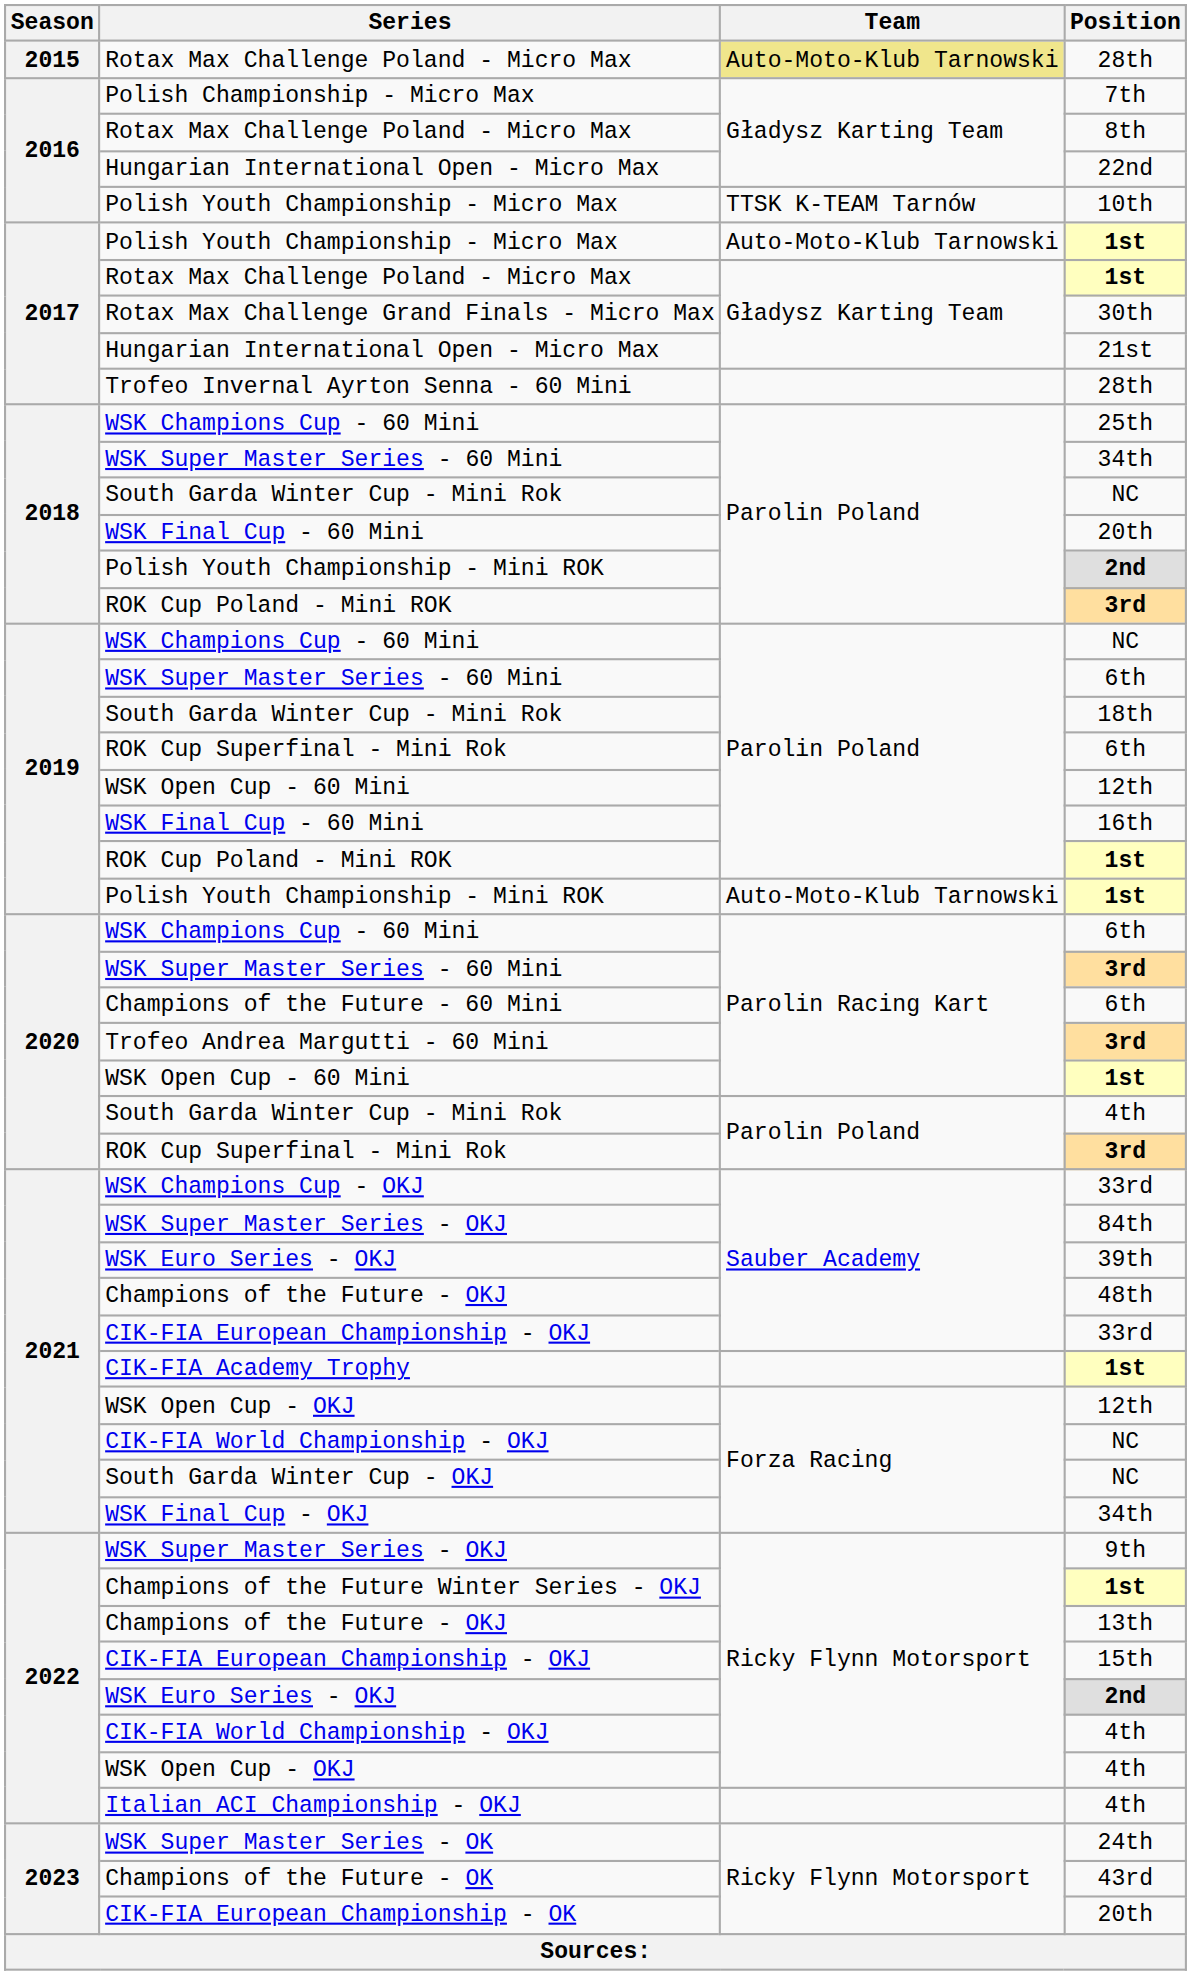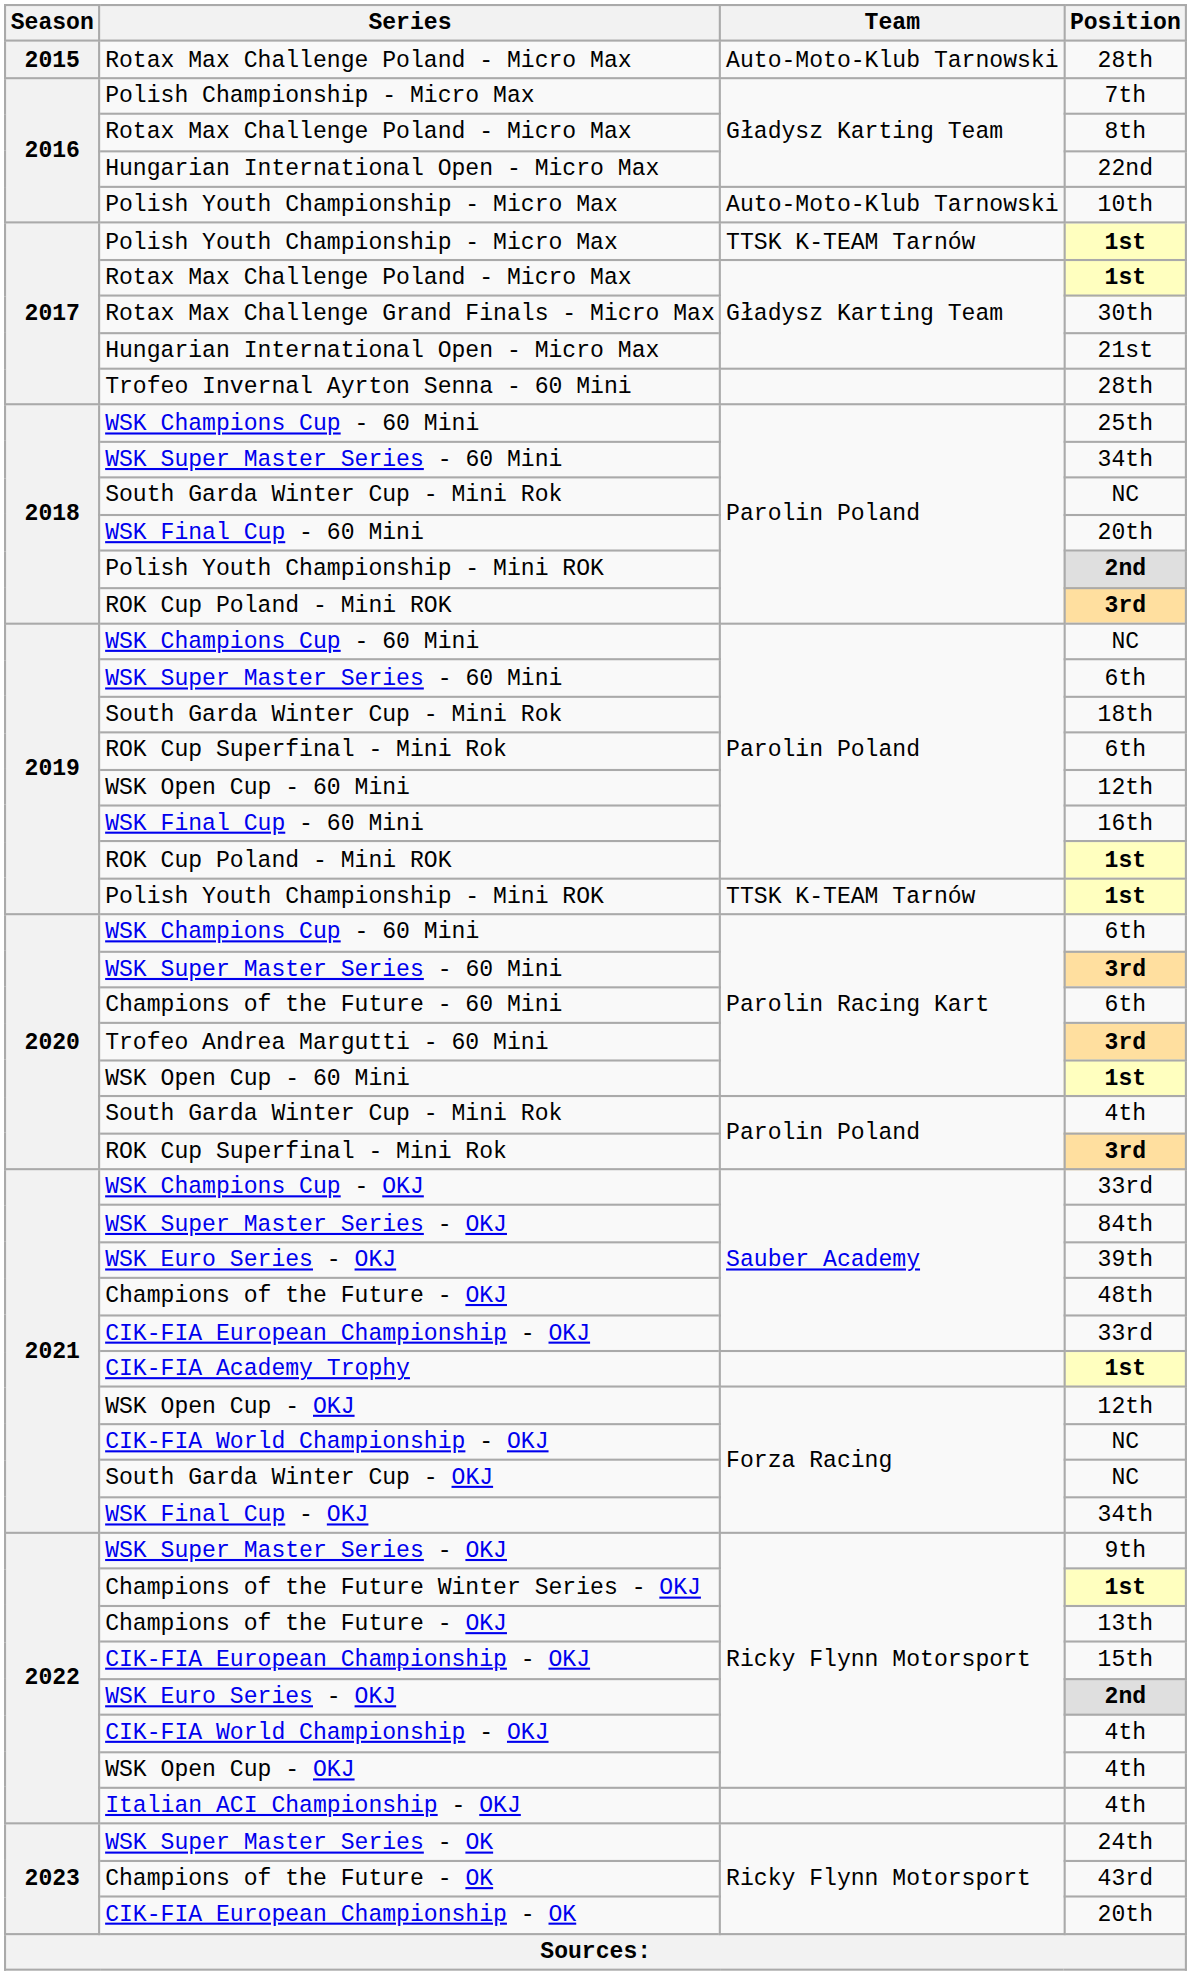 <table class="wikitable" style="font-size: 85%; text-align:center">
 <tr>
 <th>Season</th>
 <th>Series</th>
 <th>Team</th>
 <th>Position</th>
 </tr>
 <tr>
 <th>2015</th>
 <td align="left">Rotax Max Challenge Poland - Micro Max</td>
-<td align="left" style="background: khaki;">Auto-Moto-Klub Tarnowski</td>
+<td align="left">Auto-Moto-Klub Tarnowski</td>
 <td>28th</td>
 </tr>
 <tr>
 <th rowspan="4">2016</th>
 <td align="left">Polish Championship - Micro Max</td>
 <td rowspan="3" align="left">Gładysz Karting Team</td>
 <td>7th</td>
 </tr>
 <tr>
 <td align="left">Rotax Max Challenge Poland - Micro Max</td>
 <td>8th</td>
 </tr>
 <tr>
 <td align="left">Hungarian International Open - Micro Max</td>
 <td>22nd</td>
 </tr>
 <tr>
 <td align="left">Polish Youth Championship - Micro Max</td>
-<td align="left">TTSK K-TEAM Tarnów</td>
+<td align="left">Auto-Moto-Klub Tarnowski</td>
 <td>10th</td>
 </tr>
 <tr>
 <th rowspan="5">2017</th>
 <td align="left">Polish Youth Championship - Micro Max</td>
-<td align="left">Auto-Moto-Klub Tarnowski</td>
+<td align="left">TTSK K-TEAM Tarnów</td>
 <td style="background:#FFFFBF;"><strong>1st</strong></td>
 </tr>
 <tr>
 <td align="left">Rotax Max Challenge Poland - Micro Max</td>
 <td rowspan="3" align="left">Gładysz Karting Team</td>
 <td style="background:#FFFFBF;"><strong>1st</strong></td>
 </tr>
 <tr>
 <td align="left">Rotax Max Challenge Grand Finals - Micro Max</td>
 <td>30th</td>
 </tr>
 <tr>
 <td align="left">Hungarian International Open - Micro Max</td>
 <td>21st</td>
 </tr>
 <tr>
 <td align="left">Trofeo Invernal Ayrton Senna - 60 Mini</td>
 <td></td>
 <td>28th</td>
 </tr>
 <tr>
 <th rowspan="6">2018</th>
 <td align="left"><a href='#'>WSK Champions Cup</a> - 60 Mini</td>
 <td rowspan="6" align="left">Parolin Poland</td>
 <td>25th</td>
 </tr>
 <tr>
 <td align="left"><a href='#'>WSK Super Master Series</a> - 60 Mini</td>
 <td>34th</td>
 </tr>
 <tr>
 <td align="left">South Garda Winter Cup - Mini Rok</td>
 <td>NC</td>
 </tr>
 <tr>
 <td align="left"><a href='#'>WSK Final Cup</a> - 60 Mini</td>
 <td>20th</td>
 </tr>
 <tr>
 <td align="left">Polish Youth Championship - Mini ROK</td>
 <td style="background:#DFDFDF;"><strong>2nd</strong></td>
 </tr>
 <tr>
 <td align="left">ROK Cup Poland - Mini ROK</td>
 <td style="background:#FFDF9F;"><strong>3rd</strong></td>
 </tr>
 <tr>
 <th rowspan="8">2019</th>
 <td align="left"><a href='#'>WSK Champions Cup</a> - 60 Mini</td>
 <td rowspan="7" align="left">Parolin Poland</td>
 <td>NC</td>
 </tr>
 <tr>
 <td align="left"><a href='#'>WSK Super Master Series</a> - 60 Mini</td>
 <td>6th</td>
 </tr>
 <tr>
 <td align="left">South Garda Winter Cup - Mini Rok</td>
 <td>18th</td>
 </tr>
 <tr>
 <td align="left">ROK Cup Superfinal - Mini Rok</td>
 <td>6th</td>
 </tr>
 <tr>
 <td align="left">WSK Open Cup - 60 Mini</td>
 <td>12th</td>
 </tr>
 <tr>
 <td align="left"><a href='#'>WSK Final Cup</a> - 60 Mini</td>
 <td>16th</td>
 </tr>
 <tr>
 <td align="left">ROK Cup Poland - Mini ROK</td>
 <td style="background:#FFFFBF;"><strong>1st</strong></td>
 </tr>
 <tr>
 <td align="left">Polish Youth Championship - Mini ROK</td>
-<td align="left">Auto-Moto-Klub Tarnowski</td>
+<td align="left">TTSK K-TEAM Tarnów</td>
 <td style="background:#FFFFBF;"><strong>1st</strong></td>
 </tr>
 <tr>
 <th rowspan="7">2020</th>
 <td align="left"><a href='#'>WSK Champions Cup</a> - 60 Mini</td>
 <td rowspan="5" align="left">Parolin Racing Kart</td>
 <td>6th</td>
 </tr>
 <tr>
 <td align="left"><a href='#'>WSK Super Master Series</a> - 60 Mini</td>
 <td style="background:#FFDF9F;"><strong>3rd</strong></td>
 </tr>
 <tr>
 <td align="left">Champions of the Future - 60 Mini</td>
 <td>6th</td>
 </tr>
 <tr>
 <td align="left">Trofeo Andrea Margutti - 60 Mini</td>
 <td style="background:#FFDF9F;"><strong>3rd</strong></td>
 </tr>
 <tr>
 <td align="left">WSK Open Cup - 60 Mini</td>
 <td style="background:#FFFFBF;"><strong>1st</strong></td>
 </tr>
 <tr>
 <td align="left">South Garda Winter Cup - Mini Rok</td>
 <td rowspan="2"  align="left">Parolin Poland</td>
 <td>4th</td>
 </tr>
 <tr>
 <td align="left">ROK Cup Superfinal - Mini Rok</td>
 <td style="background:#FFDF9F;"><strong>3rd</strong></td>
 </tr>
 <tr>
 <th rowspan="10">2021</th>
 <td align="left"><a href='#'>WSK Champions Cup</a> - <a href='#'>OKJ</a></td>
 <td rowspan="5" align="left"><a href='#'>Sauber Academy</a></td>
 <td>33rd</td>
 </tr>
 <tr>
 <td align="left"><a href='#'>WSK Super Master Series</a> - <a href='#'>OKJ</a></td>
 <td>84th</td>
 </tr>
 <tr>
 <td align="left"><a href='#'>WSK Euro Series</a> - <a href='#'>OKJ</a></td>
 <td>39th</td>
 </tr>
 <tr>
 <td align="left">Champions of the Future - <a href='#'>OKJ</a></td>
 <td>48th</td>
 </tr>
 <tr>
 <td align="left"><a href='#'>CIK-FIA European Championship</a> - <a href='#'>OKJ</a></td>
 <td>33rd</td>
 </tr>
 <tr>
 <td align="left"><a href='#'>CIK-FIA Academy Trophy</a></td>
 <td></td>
 <td style="background:#FFFFBF;"><strong>1st</strong></td>
 </tr>
 <tr>
 <td align="left">WSK Open Cup - <a href='#'>OKJ</a></td>
 <td rowspan="4"  align="left">Forza Racing</td>
 <td>12th</td>
 </tr>
 <tr>
 <td align="left"><a href='#'>CIK-FIA World Championship</a> - <a href='#'>OKJ</a></td>
 <td>NC</td>
 </tr>
 <tr>
 <td align="left">South Garda Winter Cup - <a href='#'>OKJ</a></td>
 <td>NC</td>
 </tr>
 <tr>
 <td align="left"><a href='#'>WSK Final Cup</a> - <a href='#'>OKJ</a></td>
 <td>34th</td>
 </tr>
 <tr>
 <th rowspan="8">2022</th>
 <td align="left"><a href='#'>WSK Super Master Series</a> - <a href='#'>OKJ</a></td>
 <td rowspan="7" align="left">Ricky Flynn Motorsport</td>
 <td>9th</td>
 </tr>
 <tr>
 <td align="left">Champions of the Future Winter Series - <a href='#'>OKJ</a></td>
 <td style="background:#FFFFBF;"><strong>1st</strong></td>
 </tr>
 <tr>
 <td align="left">Champions of the Future - <a href='#'>OKJ</a></td>
 <td>13th</td>
 </tr>
 <tr>
 <td align="left"><a href='#'>CIK-FIA European Championship</a> - <a href='#'>OKJ</a></td>
 <td>15th</td>
 </tr>
 <tr>
 <td align="left"><a href='#'>WSK Euro Series</a> - <a href='#'>OKJ</a></td>
 <td style="background:#DFDFDF;"><strong>2nd</strong></td>
 </tr>
 <tr>
 <td align="left"><a href='#'>CIK-FIA World Championship</a> - <a href='#'>OKJ</a></td>
 <td>4th</td>
 </tr>
 <tr>
 <td align="left">WSK Open Cup - <a href='#'>OKJ</a></td>
 <td>4th</td>
 </tr>
 <tr>
 <td align="left"><a href='#'>Italian ACI Championship</a> - <a href='#'>OKJ</a></td>
 <td></td>
 <td>4th</td>
 </tr>
 <tr>
 <th rowspan="3">2023</th>
 <td align="left"><a href='#'>WSK Super Master Series</a> - <a href='#'>OK</a></td>
 <td rowspan="3"  align="left">Ricky Flynn Motorsport</td>
 <td>24th</td>
 </tr>
 <tr>
 <td align="left">Champions of the Future - <a href='#'>OK</a></td>
 <td>43rd</td>
 </tr>
 <tr>
 <td align="left"><a href='#'>CIK-FIA European Championship</a> - <a href='#'>OK</a></td>
 <td>20th</td>
 </tr>
 <tr>
 <th colspan="4">Sources:</th>
 </tr>
 </table>
